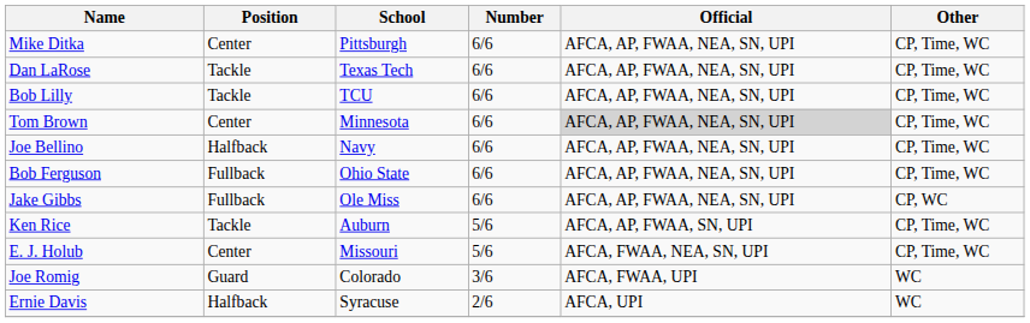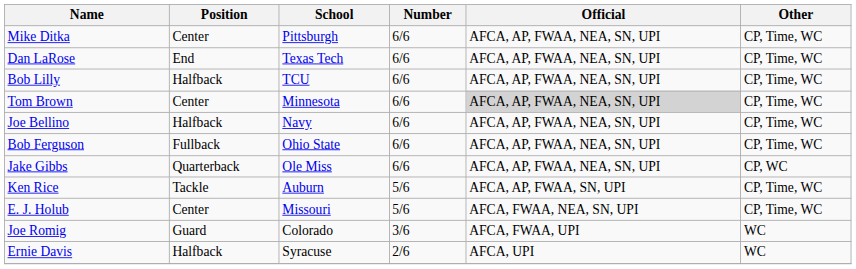 <table class="wikitable sortable">
 <tr>
 <th bgcolor="#DDDDFF" width="15%">Name</th>
 <th bgcolor="#DDDDFF" width="10%">Position</th>
 <th bgcolor="#DDDDFF" width="10%">School</th>
 <th bgcolor="#DDDDFF" width="7%">Number</th>
 <th bgcolor="#DDDDFF" width="25%">Official</th>
 <th bgcolor="#DDDDFF" width="10%">Other</th>
 </tr>
 <tr align="left">
 <td><a href='#'>Mike Ditka</a></td>
 <td>Center</td>
 <td><a href='#'>Pittsburgh</a></td>
 <td>6/6</td>
 <td>AFCA, AP, FWAA, NEA, SN, UPI</td>
 <td>CP, Time, WC</td>
 </tr>
 <tr align="left">
 <td><a href='#'>Dan LaRose</a></td>
-<td>Tackle</td>
+<td>End</td>
 <td><a href='#'>Texas Tech</a></td>
 <td>6/6</td>
 <td>AFCA, AP, FWAA, NEA, SN, UPI</td>
 <td>CP, Time, WC</td>
 </tr>
 <tr align="left">
 <td><a href='#'>Bob Lilly</a></td>
-<td>Tackle</td>
+<td>Halfback</td>
 <td><a href='#'>TCU</a></td>
 <td>6/6</td>
 <td>AFCA, AP, FWAA, NEA, SN, UPI</td>
 <td>CP, Time, WC</td>
 </tr>
 <tr align="left">
 <td><a href='#'>Tom Brown</a></td>
 <td>Center</td>
 <td><a href='#'>Minnesota</a></td>
 <td>6/6</td>
 <td style="background: lightgrey;">AFCA, AP, FWAA, NEA, SN, UPI</td>
 <td>CP, Time, WC</td>
 </tr>
 <tr align="left">
 <td><a href='#'>Joe Bellino</a></td>
 <td>Halfback</td>
 <td><a href='#'>Navy</a></td>
 <td>6/6</td>
 <td>AFCA, AP, FWAA, NEA, SN, UPI</td>
 <td>CP, Time, WC</td>
 </tr>
 <tr align="left">
 <td><a href='#'>Bob Ferguson</a></td>
 <td>Fullback</td>
 <td><a href='#'>Ohio State</a></td>
 <td>6/6</td>
 <td>AFCA, AP, FWAA, NEA, SN, UPI</td>
 <td>CP, Time, WC</td>
 </tr>
 <tr align="left">
 <td><a href='#'>Jake Gibbs</a></td>
-<td>Fullback</td>
+<td>Quarterback</td>
 <td><a href='#'>Ole Miss</a></td>
 <td>6/6</td>
 <td>AFCA, AP, FWAA, NEA, SN, UPI</td>
 <td>CP, WC</td>
 </tr>
 <tr align="left">
 <td><a href='#'>Ken Rice</a></td>
 <td>Tackle</td>
 <td><a href='#'>Auburn</a></td>
 <td>5/6</td>
 <td>AFCA, AP, FWAA, SN, UPI</td>
 <td>CP, Time, WC</td>
 </tr>
 <tr align="left">
 <td><a href='#'>E. J. Holub</a></td>
 <td>Center</td>
 <td><a href='#'>Missouri</a></td>
 <td>5/6</td>
 <td>AFCA, FWAA, NEA, SN, UPI</td>
 <td>CP, Time, WC</td>
 </tr>
 <tr align="left">
 <td><a href='#'>Joe Romig</a></td>
 <td>Guard</td>
 <td>Colorado</td>
 <td>3/6</td>
 <td>AFCA, FWAA, UPI</td>
 <td>WC</td>
 </tr>
 <tr align="left">
 <td><a href='#'>Ernie Davis</a></td>
 <td>Halfback</td>
 <td>Syracuse</td>
 <td>2/6</td>
 <td>AFCA, UPI</td>
 <td>WC</td>
 </tr>
 <tr align="left">
 </tr>
 </table>
